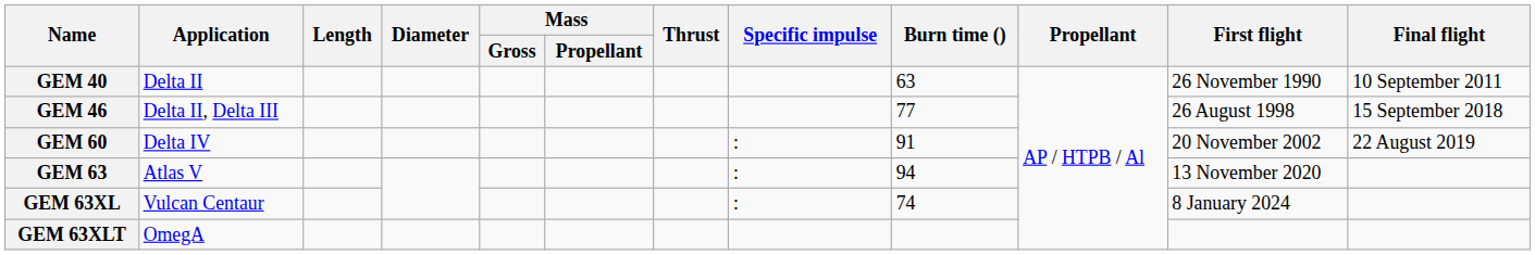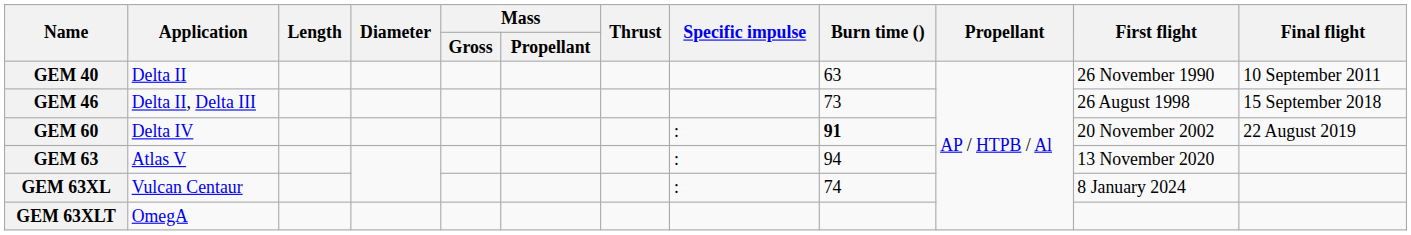 <table class="wikitable plainrowheaders" style="width: 100%;">
 <tr>
 <th scope="col" rowspan=2>Name</th>
 <th scope="col" rowspan=2>Application</th>
 <th scope="col" rowspan=2>Length</th>
 <th scope="col" rowspan=2>Diameter</th>
 <th scope="col" colspan=2>Mass</th>
 <th scope="col" rowspan=2>Thrust</th>
 <th scope="col" rowspan=2><a href='#'>Specific impulse</a></th>
 <th scope="col" rowspan=2>Burn time ()</th>
 <th scope="col" rowspan=2>Propellant</th>
 <th rowspan="2">First flight</th>
 <th rowspan="2">Final flight</th>
 </tr>
 <tr>
 <th scope="col">Gross</th>
 <th scope="col">Propellant</th>
 </tr>
 <tr>
 <th>GEM 40</th>
 <td><a href='#'>Delta II</a></td>
 <td></td>
 <td></td>
 <td></td>
 <td></td>
 <td></td>
 <td></td>
 <td>63</td>
 <td rowspan="6"><a href='#'>AP</a> / <a href='#'>HTPB</a> / <a href='#'>Al</a></td>
 <td>26 November 1990</td>
 <td>10 September 2011</td>
 </tr>
 <tr>
 <th>GEM 46</th>
 <td><a href='#'>Delta II</a>, <a href='#'>Delta III</a></td>
 <td></td>
 <td></td>
 <td></td>
 <td></td>
 <td></td>
 <td></td>
-<td>77</td>
+<td>73</td>
 <td>26 August 1998</td>
 <td>15 September 2018</td>
 </tr>
 <tr>
 <th>GEM 60</th>
 <td><a href='#'>Delta IV</a></td>
 <td></td>
 <td></td>
 <td></td>
 <td></td>
 <td></td>
 <td>: </td>
-<td>91</td>
+<td><strong>91</strong></td>
 <td>20 November 2002</td>
 <td>22 August 2019</td>
 </tr>
 <tr>
 <th>GEM 63</th>
 <td><a href='#'>Atlas V</a></td>
 <td></td>
 <td rowspan="2"></td>
 <td></td>
 <td></td>
 <td></td>
 <td>: </td>
 <td>94</td>
 <td>13 November 2020</td>
 <td></td>
 </tr>
 <tr>
 <th>GEM 63XL</th>
 <td><a href='#'>Vulcan Centaur</a></td>
 <td></td>
 <td></td>
 <td></td>
 <td></td>
 <td>: </td>
 <td>74</td>
 <td>8 January 2024</td>
 <td></td>
 </tr>
 <tr>
 <th>GEM 63XLT</th>
 <td><a href='#'>OmegA</a></td>
 <td></td>
 <td></td>
 <td></td>
 <td></td>
 <td></td>
 <td></td>
 <td></td>
 <td></td>
 <td></td>
 </tr>
 </table>
